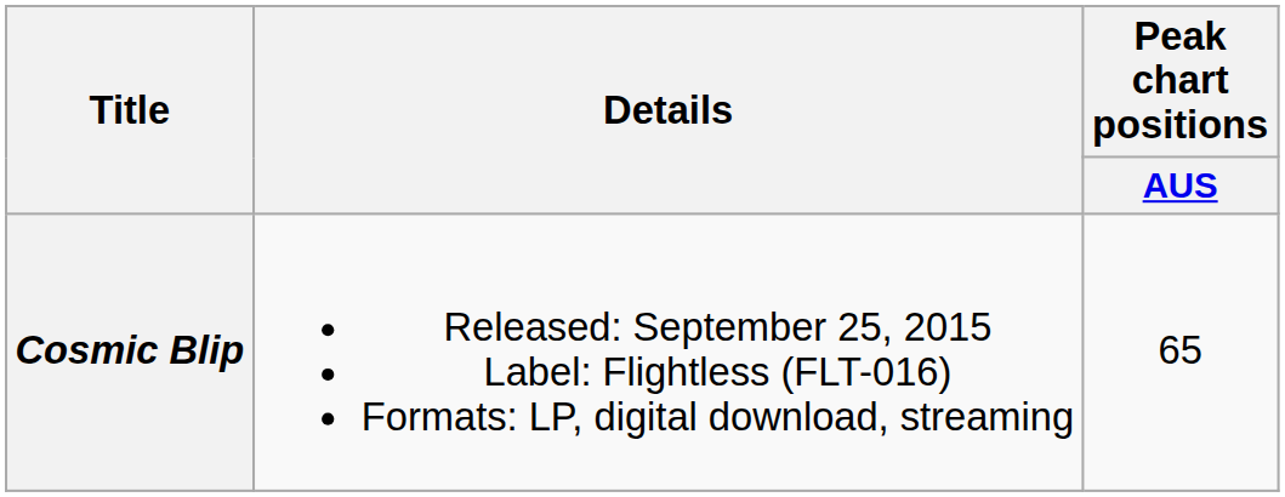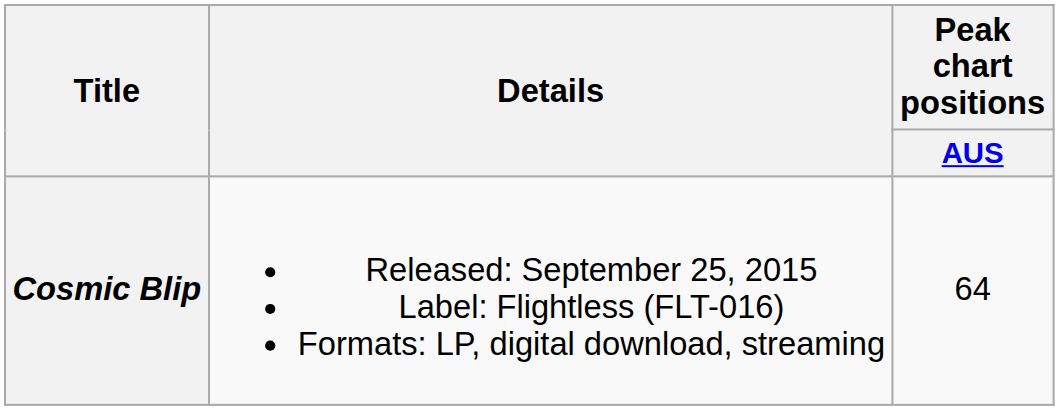 <table class="wikitable plainrowheaders" style="text-align:center;">
 <tr>
 <th scope="col" rowspan="2">Title</th>
 <th scope="col" rowspan="2">Details</th>
 <th scope="col">Peak chart positions</th>
 </tr>
 <tr>
 <th scope="col" style="width:3em;font-size:90%;"><a href='#'>AUS</a><br></th>
 </tr>
 <tr>
 <th scope="row"><em>Cosmic Blip</em></th>
 <td><br><ul><li>Released: September 25, 2015</li><li>Label: Flightless (FLT-016)</li><li>Formats: LP, digital download, streaming</li></ul></td>
-<td>65</td>
+<td>64</td>
 </tr>
 </table>
